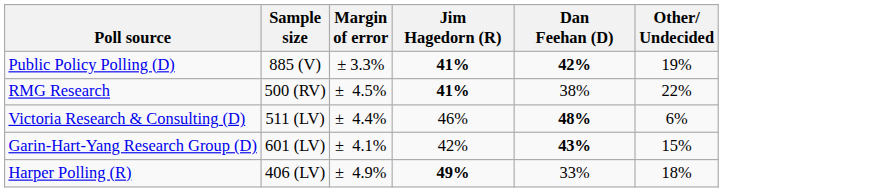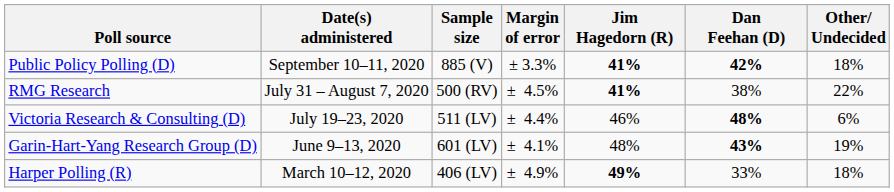 <table class="wikitable" style="font-size:90%;text-align:center;">
 <tr valign=bottom>
 <th>Poll source</th>
+<th>Date(s)<br>administered</th>
 <th>Sample<br>size</th>
 <th>Margin<br>of error</th>
 <th style="width:100px;">Jim<br>Hagedorn (R)</th>
 <th style="width:100px;">Dan<br>Feehan (D)</th>
 <th>Other/<br>Undecided</th>
 </tr>
 <tr>
 <td style="text-align:left;"><a href='#'>Public Policy Polling (D)</a></td>
+<td>September 10–11, 2020</td>
 <td>885 (V)</td>
 <td>± 3.3%</td>
 <td><strong>41%</strong></td>
 <td><strong>42%</strong></td>
-<td>19%</td>
+<td>18%</td>
 </tr>
 <tr>
 <td style="text-align:left;"><a href='#'>RMG Research</a></td>
+<td>July 31 – August 7, 2020</td>
 <td>500 (RV)</td>
 <td>±  4.5%</td>
 <td><strong>41%</strong></td>
 <td>38%</td>
 <td>22%</td>
 </tr>
 <tr>
 <td style="text-align:left;"><a href='#'>Victoria Research & Consulting (D)</a></td>
+<td>July 19–23, 2020</td>
 <td>511 (LV)</td>
 <td>±  4.4%</td>
 <td>46%</td>
 <td><strong>48%</strong></td>
 <td>6%</td>
 </tr>
 <tr>
 <td style="text-align:left;"><a href='#'>Garin-Hart-Yang Research Group (D)</a></td>
+<td>June 9–13, 2020</td>
 <td>601 (LV)</td>
 <td>±  4.1%</td>
-<td>42%</td>
+<td>48%</td>
 <td><strong>43%</strong></td>
-<td>15%</td>
+<td>19%</td>
 </tr>
 <tr>
 <td style="text-align:left;"><a href='#'>Harper Polling (R)</a></td>
+<td>March 10–12, 2020</td>
 <td>406 (LV)</td>
 <td>±  4.9%</td>
 <td><strong>49%</strong></td>
 <td>33%</td>
 <td>18%</td>
 </tr>
 </table>
